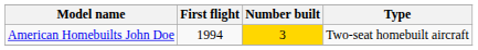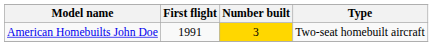 <table class="wikitable" align=center>
 <tr>
 </tr>
 <tr style="background:#efefef;">
 <th>Model name</th>
 <th>First flight</th>
 <th>Number built</th>
 <th>Type</th>
 </tr>
 <tr>
 <td align=left><a href='#'>American Homebuilts John Doe</a></td>
-<td align=center>1994</td>
+<td align=center>1991</td>
 <td align=center style="background: gold;">3</td>
 <td align=left>Two-seat homebuilt aircraft</td>
 </tr>
 <tr>
 </tr>
 </table>
